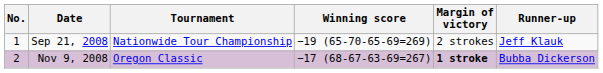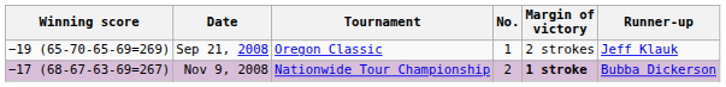 <table class="wikitable" style="font-size:95%;">
 <tr>
-<th>No.</th>
+<th>Winning score</th>
 <th>Date</th>
 <th>Tournament</th>
-<th>Winning score</th>
+<th>No.</th>
 <th>Margin of<br>victory</th>
 <th>Runner-up</th>
 </tr>
 <tr>
+<td>−19 (65-70-65-69=269)</td>
+<td align=right>Sep 21, <a href='#'>2008</a></td>
+<td><a href='#'>Oregon Classic</a></td>
 <td align=center>1</td>
-<td align=right>Sep 21, <a href='#'>2008</a></td>
-<td><a href='#'>Nationwide Tour Championship</a></td>
-<td>−19 (65-70-65-69=269)</td>
 <td>2 strokes</td>
 <td> <a href='#'>Jeff Klauk</a></td>
 </tr>
 <tr style="background:thistle;">
+<td>−17 (68-67-63-69=267)</td>
+<td align=right>Nov 9, 2008</td>
+<td><a href='#'>Nationwide Tour Championship</a></td>
 <td align=center>2</td>
-<td align=right>Nov 9, 2008</td>
-<td><a href='#'>Oregon Classic</a></td>
-<td>−17 (68-67-63-69=267)</td>
 <td><strong>1 stroke</strong></td>
 <td> <a href='#'>Bubba Dickerson</a></td>
 </tr>
 </table>
